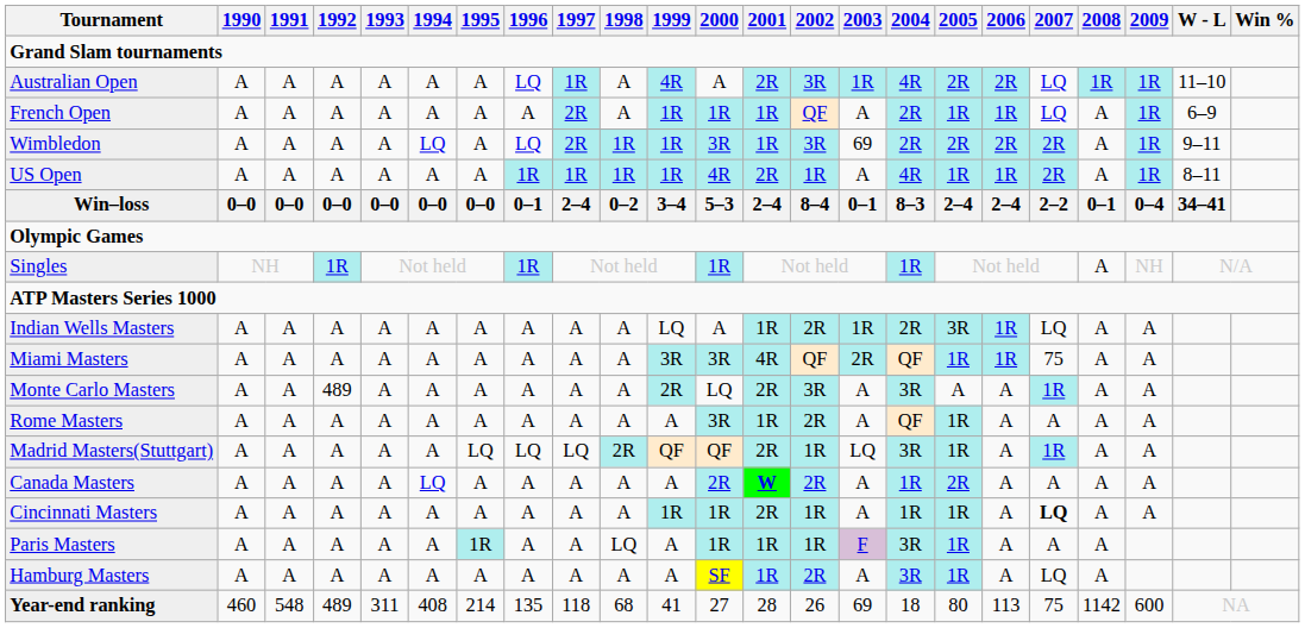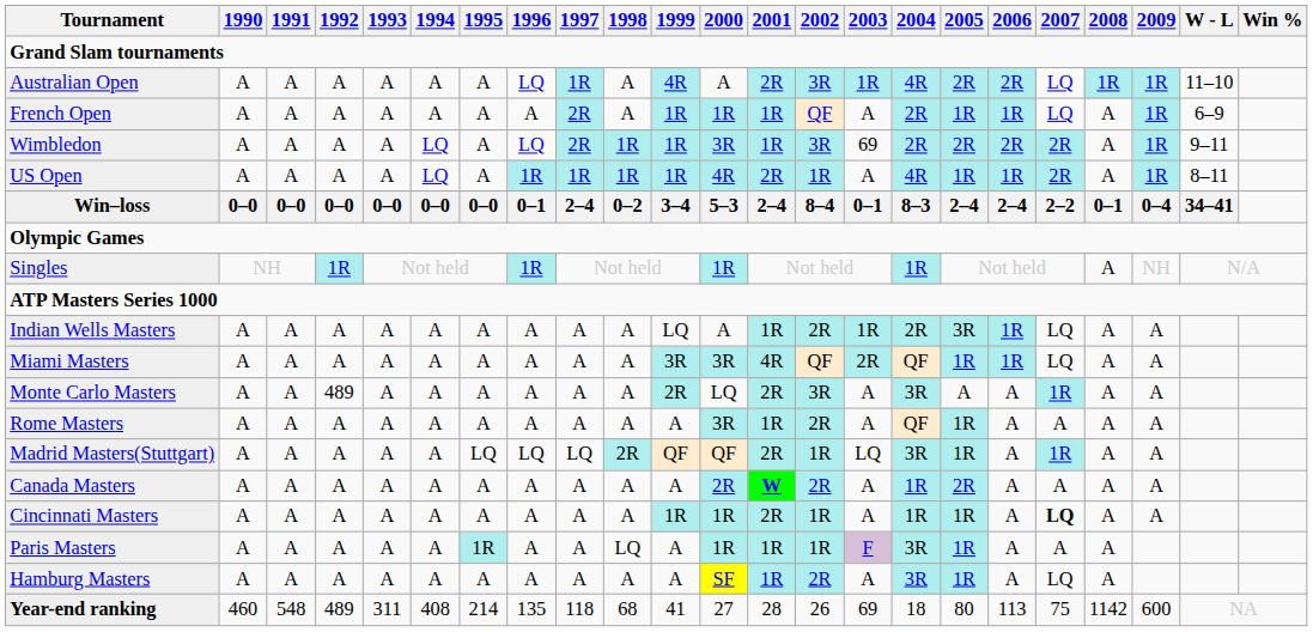 <table class="wikitable">
 <tr>
 <th>Tournament</th>
 <th><a href='#'>1990</a></th>
 <th><a href='#'>1991</a></th>
 <th><a href='#'>1992</a></th>
 <th><a href='#'>1993</a></th>
 <th><a href='#'>1994</a></th>
 <th><a href='#'>1995</a></th>
 <th><a href='#'>1996</a></th>
 <th><a href='#'>1997</a></th>
 <th><a href='#'>1998</a></th>
 <th><a href='#'>1999</a></th>
 <th><a href='#'>2000</a></th>
 <th><a href='#'>2001</a></th>
 <th><a href='#'>2002</a></th>
 <th><a href='#'>2003</a></th>
 <th><a href='#'>2004</a></th>
 <th><a href='#'>2005</a></th>
 <th><a href='#'>2006</a></th>
 <th><a href='#'>2007</a></th>
 <th><a href='#'>2008</a></th>
 <th><a href='#'>2009</a></th>
 <th>W ‑ L</th>
 <th>Win %</th>
 </tr>
 <tr>
 <td colspan="24"><strong>Grand Slam tournaments</strong></td>
 </tr>
 <tr>
 <td style="background:#EFEFEF;"><a href='#'>Australian Open</a></td>
 <td align="center">A</td>
 <td align="center">A</td>
 <td align="center">A</td>
 <td align="center">A</td>
 <td align="center">A</td>
 <td align="center">A</td>
 <td align="center"><a href='#'>LQ</a></td>
 <td align="center" style="background:#afeeee;"><a href='#'>1R</a></td>
 <td align="center">A</td>
 <td align="center" style="background:#afeeee;"><a href='#'>4R</a></td>
 <td align="center">A</td>
 <td align="center" style="background:#afeeee;"><a href='#'>2R</a></td>
 <td align="center" style="background:#afeeee;"><a href='#'>3R</a></td>
 <td align="center" style="background:#afeeee;"><a href='#'>1R</a></td>
 <td align="center" style="background:#afeeee;"><a href='#'>4R</a></td>
 <td align="center" style="background:#afeeee;"><a href='#'>2R</a></td>
 <td align="center" style="background:#afeeee;"><a href='#'>2R</a></td>
 <td align="center"><a href='#'>LQ</a></td>
 <td align="center" style="background:#afeeee;"><a href='#'>1R</a></td>
 <td align="center" style="background:#afeeee;"><a href='#'>1R</a></td>
 <td align="center">11–10</td>
 <td></td>
 </tr>
 <tr>
 <td style="background:#EFEFEF;"><a href='#'>French Open</a></td>
 <td align="center">A</td>
 <td align="center">A</td>
 <td align="center">A</td>
 <td align="center">A</td>
 <td align="center">A</td>
 <td align="center">A</td>
 <td align="center">A</td>
 <td align="center" style="background:#afeeee;"><a href='#'>2R</a></td>
 <td align="center">A</td>
 <td align="center" style="background:#afeeee;"><a href='#'>1R</a></td>
 <td align="center" style="background:#afeeee;"><a href='#'>1R</a></td>
 <td align="center" style="background:#afeeee;"><a href='#'>1R</a></td>
 <td align="center" style="background:#ffebcd;"><a href='#'>QF</a></td>
 <td align="center">A</td>
 <td align="center" style="background:#afeeee;"><a href='#'>2R</a></td>
 <td align="center" style="background:#afeeee;"><a href='#'>1R</a></td>
 <td align="center" style="background:#afeeee;"><a href='#'>1R</a></td>
 <td align="center"><a href='#'>LQ</a></td>
 <td align="center">A</td>
 <td align="center" style="background:#afeeee;"><a href='#'>1R</a></td>
 <td align="center">6–9</td>
 <td></td>
 </tr>
 <tr>
 <td style="background:#EFEFEF;"><a href='#'>Wimbledon</a></td>
 <td align="center">A</td>
 <td align="center">A</td>
 <td align="center">A</td>
 <td align="center">A</td>
 <td align="center"><a href='#'>LQ</a></td>
 <td align="center">A</td>
 <td align="center"><a href='#'>LQ</a></td>
 <td align="center" style="background:#afeeee;"><a href='#'>2R</a></td>
 <td align="center" style="background:#afeeee;"><a href='#'>1R</a></td>
 <td align="center" style="background:#afeeee;"><a href='#'>1R</a></td>
 <td align="center" style="background:#afeeee;"><a href='#'>3R</a></td>
 <td align="center" style="background:#afeeee;"><a href='#'>1R</a></td>
 <td align="center" style="background:#afeeee;"><a href='#'>3R</a></td>
 <td align="center">69</td>
 <td align="center" style="background:#afeeee;"><a href='#'>2R</a></td>
 <td align="center" style="background:#afeeee;"><a href='#'>2R</a></td>
 <td align="center" style="background:#afeeee;"><a href='#'>2R</a></td>
 <td align="center" style="background:#afeeee;"><a href='#'>2R</a></td>
 <td align="center">A</td>
 <td align="center" style="background:#afeeee;"><a href='#'>1R</a></td>
 <td align="center">9–11</td>
 <td></td>
 </tr>
 <tr>
 <td style="background:#EFEFEF;"><a href='#'>US Open</a></td>
 <td align="center">A</td>
 <td align="center">A</td>
 <td align="center">A</td>
 <td align="center">A</td>
-<td align="center">A</td>
+<td align="center"><a href='#'>LQ</a></td>
 <td align="center">A</td>
 <td align="center" style="background:#afeeee;"><a href='#'>1R</a></td>
 <td align="center" style="background:#afeeee;"><a href='#'>1R</a></td>
 <td align="center" style="background:#afeeee;"><a href='#'>1R</a></td>
 <td align="center" style="background:#afeeee;"><a href='#'>1R</a></td>
 <td align="center" style="background:#afeeee;"><a href='#'>4R</a></td>
 <td align="center" style="background:#afeeee;"><a href='#'>2R</a></td>
 <td align="center" style="background:#afeeee;"><a href='#'>1R</a></td>
 <td align="center">A</td>
 <td align="center" style="background:#afeeee;"><a href='#'>4R</a></td>
 <td align="center" style="background:#afeeee;"><a href='#'>1R</a></td>
 <td align="center" style="background:#afeeee;"><a href='#'>1R</a></td>
 <td align="center" style="background:#afeeee;"><a href='#'>2R</a></td>
 <td align="center">A</td>
 <td align="center" style="background:#afeeee;"><a href='#'>1R</a></td>
 <td align="center">8–11</td>
 <td></td>
 </tr>
 <tr>
 <th style="background:#EFEFEF;">Win–loss</th>
 <th>0–0</th>
 <th>0–0</th>
 <th>0–0</th>
 <th>0–0</th>
 <th>0–0</th>
 <th>0–0</th>
 <th>0–1</th>
 <th>2–4</th>
 <th>0–2</th>
 <th>3–4</th>
 <th>5–3</th>
 <th>2–4</th>
 <th>8–4</th>
 <th>0–1</th>
 <th>8–3</th>
 <th>2–4</th>
 <th>2–4</th>
 <th>2–2</th>
 <th>0–1</th>
 <th>0–4</th>
 <th>34–41</th>
 <td></td>
 </tr>
 <tr>
 <td colspan="24"><strong>Olympic Games</strong></td>
 </tr>
 <tr>
 <td style="background:#EFEFEF;"><a href='#'>Singles</a></td>
 <td align="center" colspan="2" style="color:#cccccc;">NH</td>
 <td align="center" style="background:#afeeee;"><a href='#'>1R</a></td>
 <td align="center" colspan="3" style="color:#cccccc;">Not held</td>
 <td align="center" style="background:#afeeee;"><a href='#'>1R</a></td>
 <td align="center" colspan="3" style="color:#cccccc;">Not held</td>
 <td align="center" style="background:#afeeee;"><a href='#'>1R</a></td>
 <td align="center" colspan="3" style="color:#cccccc;">Not held</td>
 <td align="center" style="background:#afeeee;"><a href='#'>1R</a></td>
 <td align="center" colspan="3" style="color:#cccccc;">Not held</td>
 <td align="center">A</td>
 <td align="center" colspan="1" style="color:#cccccc;">NH</td>
 <td align="center" colspan="2" style="color:#cccccc;">N/A</td>
 </tr>
 <tr>
 <td colspan="24"><strong>ATP Masters Series 1000</strong></td>
 </tr>
 <tr>
 <td style="background:#EFEFEF;"><a href='#'>Indian Wells Masters</a></td>
 <td align="center">A</td>
 <td align="center">A</td>
 <td align="center">A</td>
 <td align="center">A</td>
 <td align="center">A</td>
 <td align="center">A</td>
 <td align="center">A</td>
 <td align="center">A</td>
 <td align="center">A</td>
 <td align="center">LQ</td>
 <td align="center">A</td>
 <td align="center" style="background:#afeeee;">1R</td>
 <td align="center" style="background:#afeeee;">2R</td>
 <td align="center" style="background:#afeeee;">1R</td>
 <td align="center" style="background:#afeeee;">2R</td>
 <td align="center" style="background:#afeeee;">3R</td>
 <td align="center" style="background:#afeeee;"><a href='#'>1R</a></td>
 <td align="center">LQ</td>
 <td align="center">A</td>
 <td align="center">A</td>
 <td align="center"></td>
 <td align="center"></td>
 </tr>
 <tr>
 <td style="background:#EFEFEF;"><a href='#'>Miami Masters</a></td>
 <td align="center">A</td>
 <td align="center">A</td>
 <td align="center">A</td>
 <td align="center">A</td>
 <td align="center">A</td>
 <td align="center">A</td>
 <td align="center">A</td>
 <td align="center">A</td>
 <td align="center">A</td>
 <td align="center" style="background:#afeeee;">3R</td>
 <td align="center" style="background:#afeeee;">3R</td>
 <td align="center" style="background:#afeeee;">4R</td>
 <td align="center" style="background:#ffebcd;">QF</td>
 <td align="center" style="background:#afeeee;">2R</td>
 <td align="center" style="background:#ffebcd;">QF</td>
 <td align="center" style="background:#afeeee;"><a href='#'>1R</a></td>
 <td align="center" style="background:#afeeee;"><a href='#'>1R</a></td>
-<td align="center">75</td>
+<td align="center">LQ</td>
 <td align="center">A</td>
 <td align="center">A</td>
 <td align="center"></td>
 <td align="center"></td>
 </tr>
 <tr>
 <td style="background:#EFEFEF;"><a href='#'>Monte Carlo Masters</a></td>
 <td align="center">A</td>
 <td align="center">A</td>
 <td align="center">489</td>
 <td align="center">A</td>
 <td align="center">A</td>
 <td align="center">A</td>
 <td align="center">A</td>
 <td align="center">A</td>
 <td align="center">A</td>
 <td align="center" style="background:#afeeee;">2R</td>
 <td align="center">LQ</td>
 <td align="center" style="background:#afeeee;">2R</td>
 <td align="center" style="background:#afeeee;">3R</td>
 <td align="center">A</td>
 <td align="center" style="background:#afeeee;">3R</td>
 <td align="center">A</td>
 <td align="center">A</td>
 <td align="center" style="background:#afeeee;"><a href='#'>1R</a></td>
 <td align="center">A</td>
 <td align="center">A</td>
 <td align="center"></td>
 <td align="center"></td>
 </tr>
 <tr>
 <td style="background:#EFEFEF;"><a href='#'>Rome Masters</a></td>
 <td align="center">A</td>
 <td align="center">A</td>
 <td align="center">A</td>
 <td align="center">A</td>
 <td align="center">A</td>
 <td align="center">A</td>
 <td align="center">A</td>
 <td align="center">A</td>
 <td align="center">A</td>
 <td align="center">A</td>
 <td align="center" style="background:#afeeee;">3R</td>
 <td align="center" style="background:#afeeee;">1R</td>
 <td align="center" style="background:#afeeee;">2R</td>
 <td align="center">A</td>
 <td align="center" style="background:#ffebcd;">QF</td>
 <td align="center" style="background:#afeeee;">1R</td>
 <td align="center">A</td>
 <td align="center">A</td>
 <td align="center">A</td>
 <td align="center">A</td>
 <td align="center"></td>
 <td align="center"></td>
 </tr>
 <tr>
 <td style="background:#EFEFEF;"><a href='#'>Madrid Masters(Stuttgart)</a></td>
 <td align="center">A</td>
 <td align="center">A</td>
 <td align="center">A</td>
 <td align="center">A</td>
 <td align="center">A</td>
 <td align="center">LQ</td>
 <td align="center">LQ</td>
 <td align="center">LQ</td>
 <td align="center" style="background:#afeeee;">2R</td>
 <td align="center" style="background:#ffebcd;">QF</td>
 <td align="center" style="background:#ffebcd;">QF</td>
 <td align="center" style="background:#afeeee;">2R</td>
 <td align="center" style="background:#afeeee;">1R</td>
 <td align="center">LQ</td>
 <td align="center" style="background:#afeeee;">3R</td>
 <td align="center" style="background:#afeeee;">1R</td>
 <td align="center">A</td>
 <td align="center" style="background:#afeeee;"><a href='#'>1R</a></td>
 <td align="center">A</td>
 <td align="center">A</td>
 <td align="center"></td>
 <td align="center"></td>
 </tr>
 <tr>
 <td style="background:#EFEFEF;"><a href='#'>Canada Masters</a></td>
 <td align="center">A</td>
 <td align="center">A</td>
 <td align="center">A</td>
 <td align="center">A</td>
-<td align="center"><a href='#'>LQ</a></td>
+<td align="center">A</td>
 <td align="center">A</td>
 <td align="center">A</td>
 <td align="center">A</td>
 <td align="center">A</td>
 <td align="center">A</td>
 <td align="center" style="background:#afeeee;"><a href='#'>2R</a></td>
 <td align="center" style="background:#00ff00;"><strong><a href='#'>W</a></strong></td>
 <td align="center" style="background:#afeeee;"><a href='#'>2R</a></td>
 <td align="center">A</td>
 <td align="center" style="background:#afeeee;"><a href='#'>1R</a></td>
 <td align="center" style="background:#afeeee;"><a href='#'>2R</a></td>
 <td align="center">A</td>
 <td align="center">A</td>
 <td align="center">A</td>
 <td align="center">A</td>
 <td align="center"></td>
 <td align="center"></td>
 </tr>
 <tr>
 <td style="background:#EFEFEF;"><a href='#'>Cincinnati Masters</a></td>
 <td align="center">A</td>
 <td align="center">A</td>
 <td align="center">A</td>
 <td align="center">A</td>
 <td align="center">A</td>
 <td align="center">A</td>
 <td align="center">A</td>
 <td align="center">A</td>
 <td align="center">A</td>
 <td align="center" style="background:#afeeee;">1R</td>
 <td align="center" style="background:#afeeee;">1R</td>
 <td align="center" style="background:#afeeee;">2R</td>
 <td align="center" style="background:#afeeee;">1R</td>
 <td align="center">A</td>
 <td align="center" style="background:#afeeee;">1R</td>
 <td align="center" style="background:#afeeee;">1R</td>
 <td align="center">A</td>
 <td align="center"><strong>LQ</strong></td>
 <td align="center">A</td>
 <td align="center">A</td>
 <td align="center"></td>
 <td align="center"></td>
 </tr>
 <tr>
 <td style="background:#EFEFEF;"><a href='#'>Paris Masters</a></td>
 <td align="center">A</td>
 <td align="center">A</td>
 <td align="center">A</td>
 <td align="center">A</td>
 <td align="center">A</td>
 <td align="center" style="background:#afeeee;">1R</td>
 <td align="center">A</td>
 <td align="center">A</td>
 <td align="center">LQ</td>
 <td align="center">A</td>
 <td align="center" style="background:#afeeee;">1R</td>
 <td align="center" style="background:#afeeee;">1R</td>
 <td align="center" style="background:#afeeee;">1R</td>
 <td align="center" style="background:#D8BFD8;"><a href='#'>F</a></td>
 <td align="center" style="background:#afeeee;">3R</td>
 <td align="center" style="background:#afeeee;"><a href='#'>1R</a></td>
 <td align="center">A</td>
 <td align="center">A</td>
 <td align="center">A</td>
 <td align="center"></td>
 <td align="center"></td>
 <td align="center"></td>
 </tr>
 <tr>
 <td style="background:#EFEFEF;"><a href='#'>Hamburg Masters</a></td>
 <td align="center">A</td>
 <td align="center">A</td>
 <td align="center">A</td>
 <td align="center">A</td>
 <td align="center">A</td>
 <td align="center">A</td>
 <td align="center">A</td>
 <td align="center">A</td>
 <td align="center">A</td>
 <td align="center">A</td>
 <td align="center" style="background:yellow;"><a href='#'>SF</a></td>
 <td align="center" style="background:#afeeee;"><a href='#'>1R</a></td>
 <td align="center" style="background:#afeeee;"><a href='#'>2R</a></td>
 <td align="center">A</td>
 <td align="center" style="background:#afeeee;"><a href='#'>3R</a></td>
 <td align="center" style="background:#afeeee;"><a href='#'>1R</a></td>
 <td align="center">A</td>
 <td align="center">LQ</td>
 <td align="center">A</td>
 <td align="center"></td>
 <td align="center"></td>
 <td align="center"></td>
 </tr>
 <tr>
 <td style="background:#EFEFEF;"><strong>Year-end ranking</strong></td>
 <td align="center">460</td>
 <td align="center">548</td>
 <td align="center">489</td>
 <td align="center">311</td>
 <td align="center">408</td>
 <td align="center">214</td>
 <td align="center">135</td>
 <td align="center">118</td>
 <td align="center">68</td>
 <td align="center">41</td>
 <td align="center">27</td>
 <td align="center">28</td>
 <td align="center">26</td>
 <td align="center">69</td>
 <td align="center">18</td>
 <td align="center">80</td>
 <td align="center">113</td>
 <td align="center">75</td>
 <td align="center">1142</td>
 <td align="center">600</td>
 <td align="center" colspan="2" style="color:#cccccc;">NA</td>
 </tr>
 </table>
